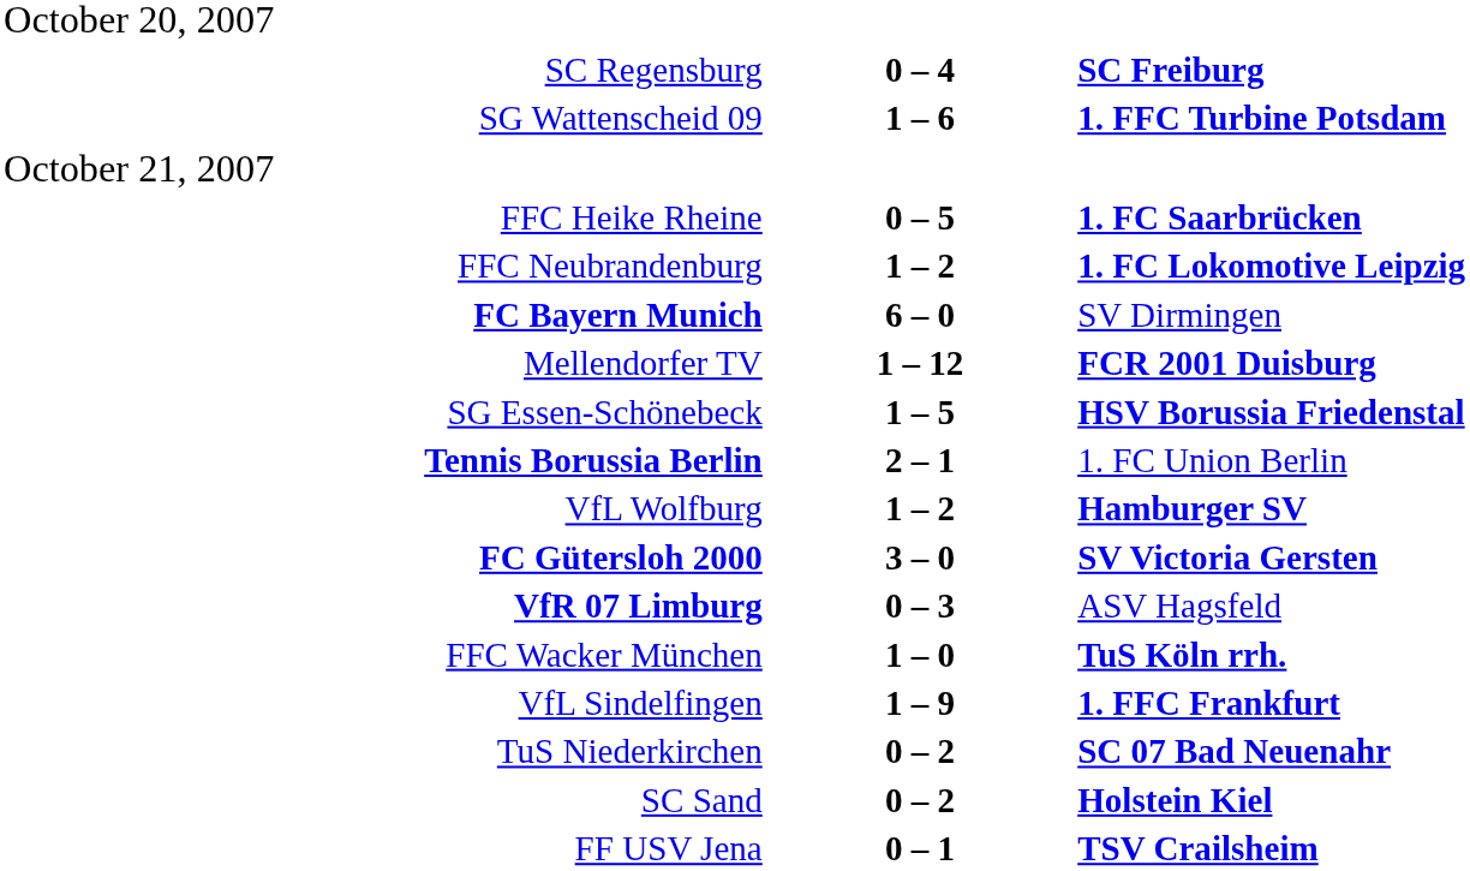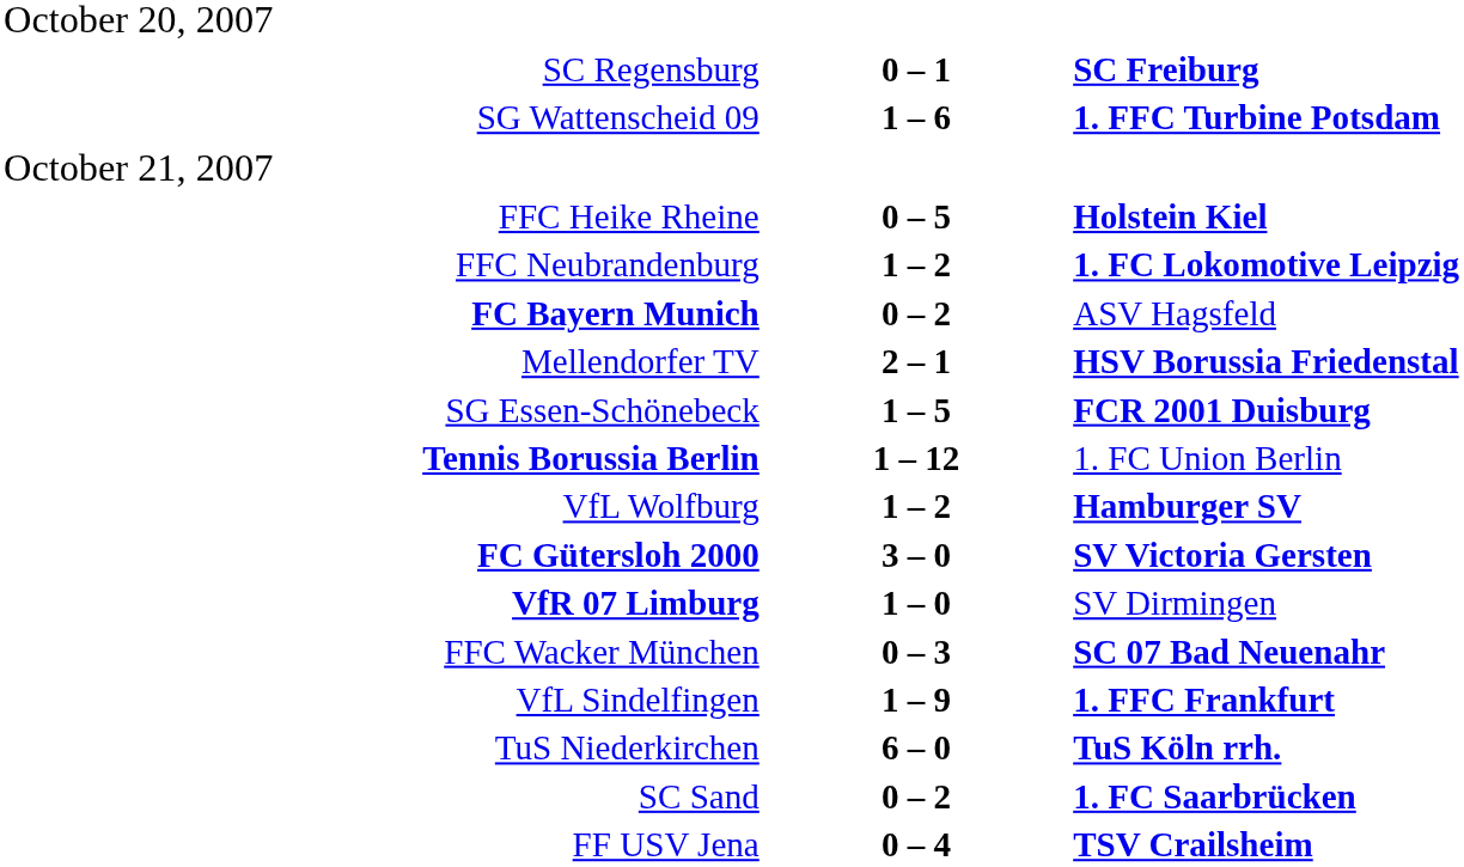 <table width=100% cellspacing=1>
 <tr>
 <th width=25%></th>
 <th width=10%></th>
 <th width=25%></th>
 <th></th>
 </tr>
 <tr>
 <td>October 20, 2007</td>
 </tr>
 <tr style=font-size:90%>
 <td align=right><a href='#'>SC Regensburg</a></td>
-<td align=center><strong>0 – 4</strong></td>
+<td align=center><strong>0 – 1</strong></td>
 <td><strong><a href='#'>SC Freiburg</a></strong></td>
 </tr>
 <tr style=font-size:90%>
 <td align=right><a href='#'>SG Wattenscheid 09</a></td>
 <td align=center><strong>1 – 6</strong></td>
 <td><strong><a href='#'>1. FFC Turbine Potsdam</a></strong></td>
 </tr>
 <tr>
 <td>October 21, 2007</td>
 </tr>
 <tr style=font-size:90%>
 <td align=right><a href='#'>FFC Heike Rheine</a></td>
 <td align=center><strong>0 – 5</strong></td>
-<td><strong><a href='#'>1. FC Saarbrücken</a></strong></td>
+<td><strong><a href='#'>Holstein Kiel</a></strong></td>
 </tr>
 <tr style=font-size:90%>
 <td align=right><a href='#'>FFC Neubrandenburg</a></td>
 <td align=center><strong>1 – 2</strong></td>
 <td><strong><a href='#'>1. FC Lokomotive Leipzig</a></strong></td>
 </tr>
 <tr style=font-size:90%>
 <td align=right><strong><a href='#'>FC Bayern Munich</a></strong></td>
-<td align=center><strong>6 – 0</strong></td>
-<td><a href='#'>SV Dirmingen</a></td>
+<td align=center><strong>0 – 2</strong></td>
+<td><a href='#'>ASV Hagsfeld</a></td>
 </tr>
 <tr style=font-size:90%>
 <td align=right><a href='#'>Mellendorfer TV</a></td>
-<td align=center><strong>1 – 12</strong></td>
-<td><strong><a href='#'>FCR 2001 Duisburg</a></strong></td>
+<td align=center><strong>2 – 1</strong></td>
+<td><strong><a href='#'>HSV Borussia Friedenstal</a></strong></td>
 </tr>
 <tr style=font-size:90%>
 <td align=right><a href='#'>SG Essen-Schönebeck</a></td>
 <td align=center><strong>1 – 5</strong></td>
-<td><strong><a href='#'>HSV Borussia Friedenstal</a></strong></td>
+<td><strong><a href='#'>FCR 2001 Duisburg</a></strong></td>
 </tr>
 <tr style=font-size:90%>
 <td align=right><strong><a href='#'>Tennis Borussia Berlin</a></strong></td>
-<td align=center><strong>2 – 1</strong></td>
+<td align=center><strong>1 – 12</strong></td>
 <td><a href='#'>1. FC Union Berlin</a></td>
 </tr>
 <tr style=font-size:90%>
 <td align=right><a href='#'>VfL Wolfburg</a></td>
 <td align=center><strong>1 – 2</strong></td>
 <td><strong><a href='#'>Hamburger SV</a></strong></td>
 </tr>
 <tr style=font-size:90%>
 <td align=right><strong><a href='#'>FC Gütersloh 2000</a></strong></td>
 <td align=center><strong>3 – 0</strong></td>
 <td><strong><a href='#'>SV Victoria Gersten</a></strong></td>
 </tr>
 <tr style=font-size:90%>
 <td align=right><strong><a href='#'>VfR 07 Limburg</a></strong></td>
-<td align=center><strong>0 – 3</strong></td>
-<td><a href='#'>ASV Hagsfeld</a></td>
+<td align=center><strong>1 – 0</strong></td>
+<td><a href='#'>SV Dirmingen</a></td>
 </tr>
 <tr style=font-size:90%>
 <td align=right><a href='#'>FFC Wacker München</a></td>
-<td align=center><strong>1 – 0</strong></td>
-<td><strong><a href='#'>TuS Köln rrh.</a></strong></td>
+<td align=center><strong>0 – 3</strong></td>
+<td><strong><a href='#'>SC 07 Bad Neuenahr</a></strong></td>
 </tr>
 <tr style=font-size:90%>
 <td align=right><a href='#'>VfL Sindelfingen</a></td>
 <td align=center><strong>1 – 9</strong></td>
 <td><strong><a href='#'>1. FFC Frankfurt</a></strong></td>
 </tr>
 <tr style=font-size:90%>
 <td align=right><a href='#'>TuS Niederkirchen</a></td>
-<td align=center><strong>0 – 2</strong></td>
-<td><strong><a href='#'>SC 07 Bad Neuenahr</a></strong></td>
+<td align=center><strong>6 – 0</strong></td>
+<td><strong><a href='#'>TuS Köln rrh.</a></strong></td>
 </tr>
 <tr style=font-size:90%>
 <td align=right><a href='#'>SC Sand</a></td>
 <td align=center><strong>0 – 2</strong></td>
-<td><strong><a href='#'>Holstein Kiel</a></strong></td>
+<td><strong><a href='#'>1. FC Saarbrücken</a></strong></td>
 </tr>
 <tr style=font-size:90%>
 <td align=right><a href='#'>FF USV Jena</a></td>
-<td align=center><strong>0 – 1</strong></td>
+<td align=center><strong>0 – 4</strong></td>
 <td><strong><a href='#'>TSV Crailsheim</a></strong></td>
 </tr>
 </table>
